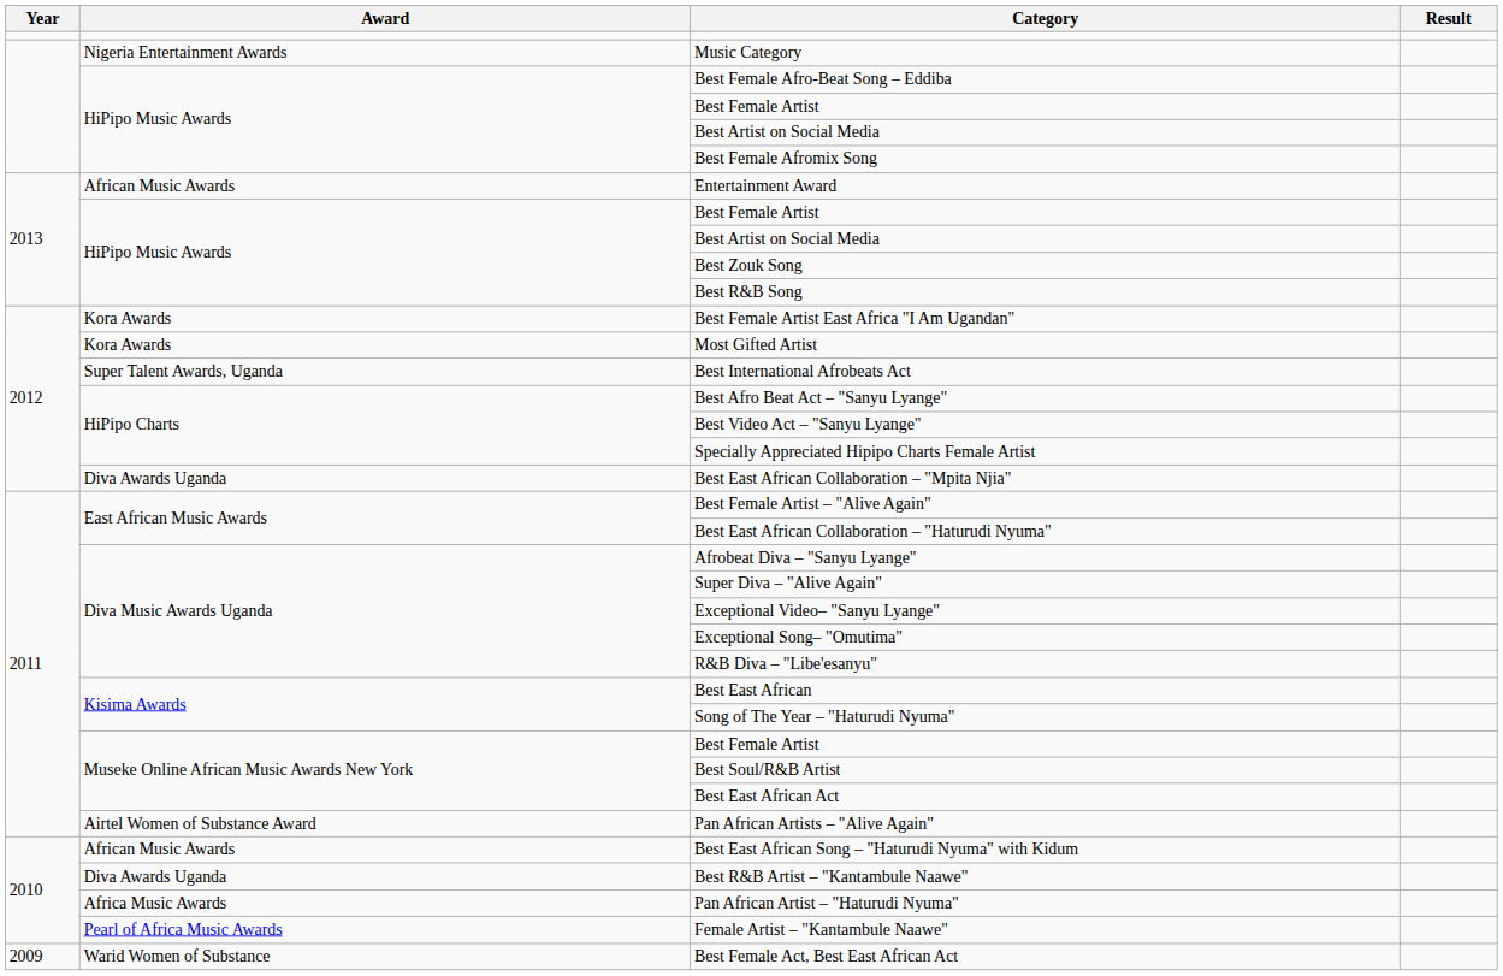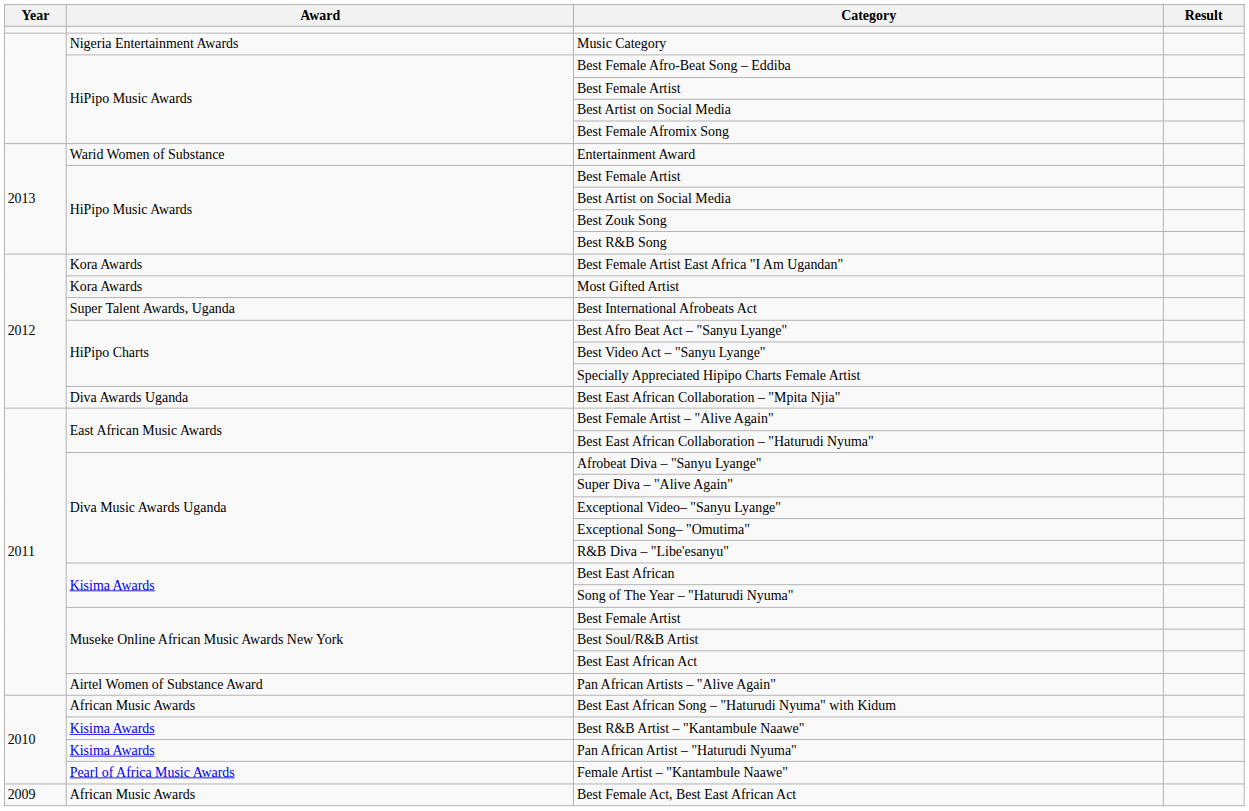 <table class="wikitable" width="90%">
 <tr style="background:#ccc; text-align:center;">
 <th>Year</th>
 <th>Award</th>
 <th>Category</th>
 <th>Result</th>
 </tr>
 <tr>
 <td></td>
 <td></td>
 <td></td>
 <td></td>
 </tr>
 <tr>
 <td rowspan="5"></td>
 <td>Nigeria Entertainment Awards</td>
 <td>Music Category</td>
 <td></td>
 </tr>
 <tr>
 <td rowspan="4">HiPipo Music Awards</td>
 <td>Best Female Afro-Beat Song – Eddiba</td>
 <td></td>
 </tr>
 <tr>
 <td>Best Female Artist</td>
 <td></td>
 </tr>
 <tr>
 <td>Best Artist on Social Media</td>
 <td></td>
 </tr>
 <tr>
 <td>Best Female Afromix Song</td>
 <td></td>
 </tr>
 <tr>
 <td rowspan="5">2013</td>
-<td>African Music Awards</td>
+<td>Warid Women of Substance</td>
 <td>Entertainment Award</td>
 <td></td>
 </tr>
 <tr>
 <td rowspan="4">HiPipo Music Awards</td>
 <td>Best Female Artist</td>
 <td></td>
 </tr>
 <tr>
 <td>Best Artist on Social Media</td>
 <td></td>
 </tr>
 <tr>
 <td>Best Zouk Song</td>
 <td></td>
 </tr>
 <tr>
 <td>Best R&B Song</td>
 <td></td>
 </tr>
 <tr>
 <td rowspan="7">2012</td>
 <td>Kora Awards</td>
 <td>Best Female Artist East Africa "I Am Ugandan"</td>
 <td></td>
 </tr>
 <tr>
 <td>Kora Awards</td>
 <td>Most Gifted Artist</td>
 <td></td>
 </tr>
 <tr>
 <td>Super Talent Awards, Uganda</td>
 <td>Best International Afrobeats Act</td>
 <td></td>
 </tr>
 <tr>
 <td rowspan="3">HiPipo Charts</td>
 <td>Best Afro Beat Act – "Sanyu Lyange"</td>
 <td></td>
 </tr>
 <tr>
 <td>Best Video Act – "Sanyu Lyange"</td>
 <td></td>
 </tr>
 <tr>
 <td>Specially Appreciated Hipipo Charts Female Artist</td>
 <td></td>
 </tr>
 <tr>
 <td>Diva Awards Uganda</td>
 <td>Best East African Collaboration – "Mpita Njia"</td>
 <td><br></td>
 </tr>
 <tr>
 <td rowspan="13">2011</td>
 <td rowspan="2">East African Music Awards</td>
 <td>Best Female Artist – "Alive Again"</td>
 <td></td>
 </tr>
 <tr>
 <td>Best East African Collaboration – "Haturudi Nyuma"</td>
 <td></td>
 </tr>
 <tr>
 <td rowspan="5">Diva Music Awards Uganda</td>
 <td>Afrobeat Diva – "Sanyu Lyange"</td>
 <td></td>
 </tr>
 <tr>
 <td>Super Diva – "Alive Again"</td>
 <td></td>
 </tr>
 <tr>
 <td>Exceptional Video– "Sanyu Lyange"</td>
 <td></td>
 </tr>
 <tr>
 <td>Exceptional Song– "Omutima"</td>
 <td></td>
 </tr>
 <tr>
 <td>R&B Diva – "Libe'esanyu"</td>
 <td></td>
 </tr>
 <tr>
 <td rowspan="2"><a href='#'>Kisima Awards</a></td>
 <td>Best East African</td>
 <td></td>
 </tr>
 <tr>
 <td>Song of The Year – "Haturudi Nyuma"</td>
 <td></td>
 </tr>
 <tr>
 <td rowspan="3">Museke Online African Music Awards New York</td>
 <td>Best Female Artist</td>
 <td></td>
 </tr>
 <tr>
 <td>Best Soul/R&B Artist</td>
 <td></td>
 </tr>
 <tr>
 <td>Best East African Act</td>
 <td></td>
 </tr>
 <tr>
 <td>Airtel Women of Substance Award</td>
 <td>Pan African Artists – "Alive Again"</td>
 <td></td>
 </tr>
 <tr>
 <td rowspan="4">2010</td>
 <td>African Music Awards</td>
 <td>Best East African Song – "Haturudi Nyuma" with Kidum</td>
 <td></td>
 </tr>
 <tr>
-<td>Diva Awards Uganda</td>
+<td><a href='#'>Kisima Awards</a></td>
 <td>Best R&B Artist – "Kantambule Naawe"</td>
 <td></td>
 </tr>
 <tr>
-<td>Africa Music Awards</td>
+<td><a href='#'>Kisima Awards</a></td>
 <td>Pan African Artist – "Haturudi Nyuma"</td>
 <td></td>
 </tr>
 <tr>
 <td><a href='#'>Pearl of Africa Music Awards</a></td>
 <td>Female Artist – "Kantambule Naawe"</td>
 <td></td>
 </tr>
 <tr>
 <td>2009</td>
-<td>Warid Women of Substance</td>
+<td>African Music Awards</td>
 <td>Best Female Act, Best East African Act</td>
 <td><br></td>
 </tr>
 </table>
